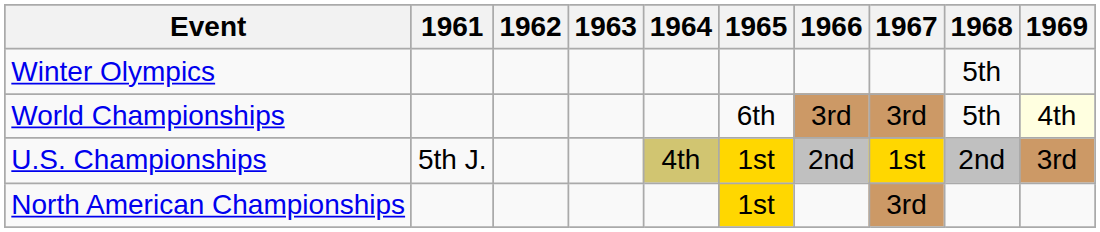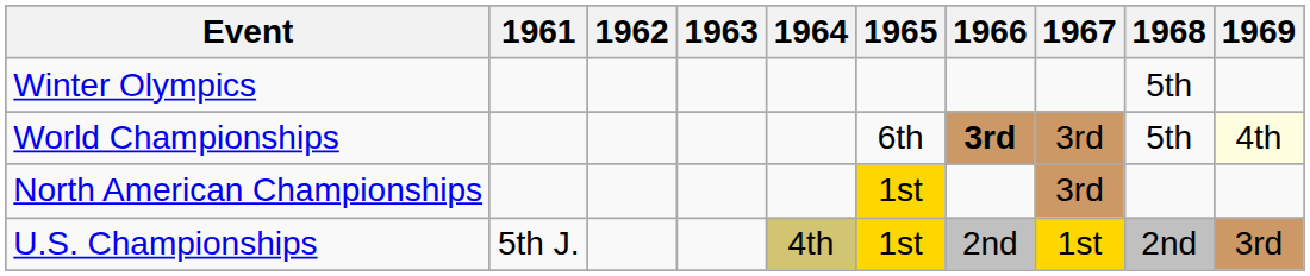 <table class="wikitable">
 <tr>
 <th>Event</th>
 <th>1961</th>
 <th>1962</th>
 <th>1963</th>
 <th>1964</th>
 <th>1965</th>
 <th>1966</th>
 <th>1967</th>
 <th>1968</th>
 <th>1969</th>
 </tr>
 <tr>
 <td><a href='#'>Winter Olympics</a></td>
 <td></td>
 <td></td>
 <td></td>
 <td></td>
 <td></td>
 <td></td>
 <td></td>
 <td align="center">5th</td>
 <td></td>
 </tr>
 <tr>
 <td><a href='#'>World Championships</a></td>
 <td></td>
 <td></td>
 <td></td>
 <td></td>
 <td align="center">6th</td>
-<td align="center" bgcolor="cc9966">3rd</td>
+<td align="center" bgcolor="cc9966"><strong>3rd</strong></td>
 <td align="center" bgcolor="cc9966">3rd</td>
 <td align="center">5th</td>
 <td align="center" style="background: lightyellow;">4th</td>
+</tr>
+<tr>
+<td><a href='#'>North American Championships</a></td>
+<td></td>
+<td></td>
+<td></td>
+<td></td>
+<td align="center" bgcolor="gold">1st</td>
+<td></td>
+<td align="center" bgcolor="cc9966">3rd</td>
+<td></td>
+<td></td>
 </tr>
 <tr>
 <td><a href='#'>U.S. Championships</a></td>
 <td align="center">5th J.</td>
 <td></td>
 <td></td>
 <td align="center" bgcolor="d1c571">4th</td>
 <td align="center" bgcolor="gold">1st</td>
 <td align="center" bgcolor="silver">2nd</td>
 <td align="center" bgcolor="gold">1st</td>
 <td align="center" bgcolor="silver">2nd</td>
 <td align="center" bgcolor="cc9966">3rd</td>
 </tr>
-<tr>
-<td><a href='#'>North American Championships</a></td>
-<td></td>
-<td></td>
-<td></td>
-<td></td>
-<td align="center" bgcolor="gold">1st</td>
-<td></td>
-<td align="center" bgcolor="cc9966">3rd</td>
-<td></td>
-<td></td>
-</tr>
 </table>
